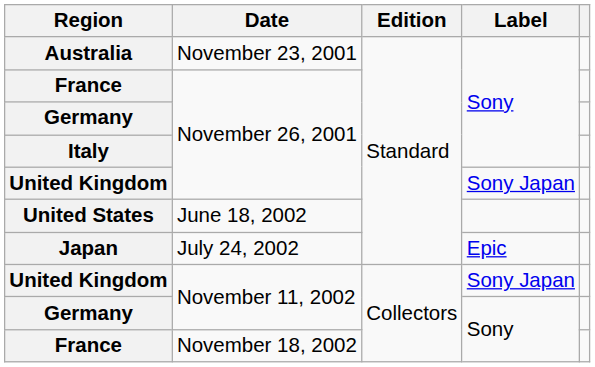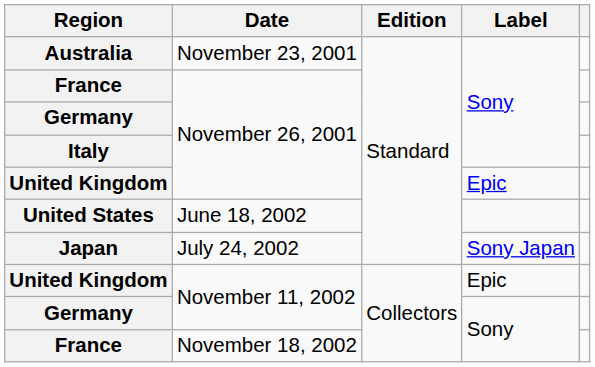 <table class="wikitable plainrowheaders">
 <tr>
 <th scope="col">Region</th>
 <th scope="col">Date</th>
 <th scope="col">Edition</th>
 <th scope="col">Label</th>
 <th scope="col"></th>
 </tr>
 <tr>
 <th scope="row">Australia</th>
 <td>November 23, 2001</td>
 <td rowspan="7">Standard</td>
 <td rowspan="4"><a href='#'>Sony</a></td>
 <td align="center"></td>
 </tr>
 <tr>
 <th scope="row">France</th>
 <td rowspan="4">November 26, 2001</td>
 <td align="center"></td>
 </tr>
 <tr>
 <th scope="row">Germany</th>
 <td align="center"></td>
 </tr>
 <tr>
 <th scope="row">Italy</th>
 <td align="center"></td>
 </tr>
 <tr>
 <th scope="row">United Kingdom</th>
-<td><a href='#'>Sony Japan</a></td>
+<td><a href='#'>Epic</a></td>
 <td align="center"></td>
 </tr>
 <tr>
 <th scope="row">United States</th>
 <td>June 18, 2002</td>
 <td></td>
 <td align="center"></td>
 </tr>
 <tr>
 <th scope="row">Japan</th>
 <td>July 24, 2002</td>
-<td><a href='#'>Epic</a></td>
+<td><a href='#'>Sony Japan</a></td>
 <td align="center"></td>
 </tr>
 <tr>
 <th scope="row">United Kingdom</th>
 <td rowspan="2">November 11, 2002</td>
 <td rowspan="3">Collectors</td>
-<td><a href='#'>Sony Japan</a></td>
+<td>Epic</td>
 <td align="center"></td>
 </tr>
 <tr>
 <th scope="row">Germany</th>
 <td rowspan="2">Sony</td>
 <td align="center"></td>
 </tr>
 <tr>
 <th scope="row">France</th>
 <td>November 18, 2002</td>
 <td align="center"></td>
 </tr>
 </table>
